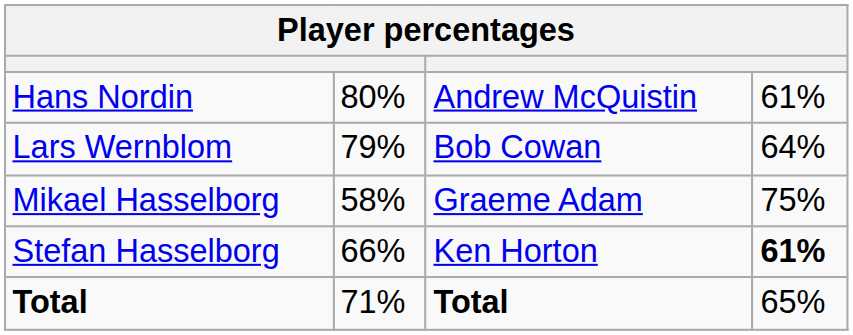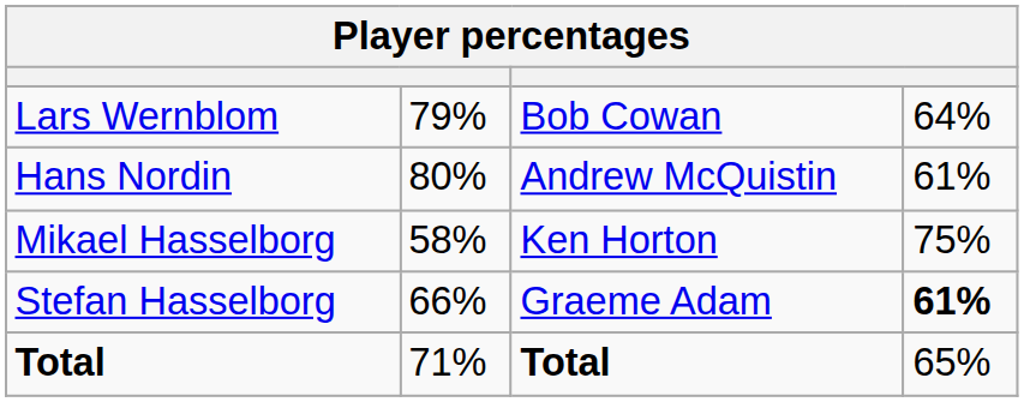 <table class="wikitable">
 <tr>
 <th colspan="4" style="width:400px;">Player percentages</th>
 </tr>
 <tr>
 <th colspan="2" style="width:200px;"></th>
 <th colspan="2" style="width:200px;"></th>
 </tr>
 <tr>
+<td><a href='#'>Lars Wernblom</a></td>
+<td>79%</td>
+<td><a href='#'>Bob Cowan</a></td>
+<td>64%</td>
+</tr>
+<tr>
 <td><a href='#'>Hans Nordin</a></td>
 <td>80%</td>
 <td><a href='#'>Andrew McQuistin</a></td>
 <td>61%</td>
 </tr>
 <tr>
-<td><a href='#'>Lars Wernblom</a></td>
-<td>79%</td>
-<td><a href='#'>Bob Cowan</a></td>
-<td>64%</td>
-</tr>
-<tr>
 <td><a href='#'>Mikael Hasselborg</a></td>
 <td>58%</td>
-<td><a href='#'>Graeme Adam</a></td>
+<td><a href='#'>Ken Horton</a></td>
 <td>75%</td>
 </tr>
 <tr>
 <td><a href='#'>Stefan Hasselborg</a></td>
 <td>66%</td>
-<td><a href='#'>Ken Horton</a></td>
+<td><a href='#'>Graeme Adam</a></td>
 <td><strong>61%</strong></td>
 </tr>
 <tr>
 <td><strong>Total</strong></td>
 <td>71%</td>
 <td><strong>Total</strong></td>
 <td>65%</td>
 </tr>
 </table>
